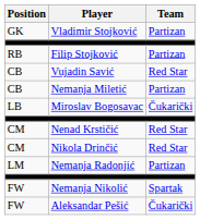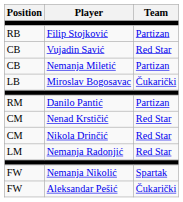 <table class="wikitable">
 <tr>
 <th>Position</th>
 <th>Player</th>
 <th>Team</th>
-</tr>
-<tr>
-<td>GK</td>
-<td> <a href='#'>Vladimir Stojković</a></td>
-<td><a href='#'>Partizan</a></td>
 </tr>
 <tr>
 <td colspan=3 style="background: black"></td>
 </tr>
 <tr>
 <td>RB</td>
 <td> <a href='#'>Filip Stojković</a></td>
 <td><a href='#'>Partizan</a></td>
 </tr>
 <tr>
 <td>CB</td>
 <td> <a href='#'>Vujadin Savić</a></td>
 <td><a href='#'>Red Star</a></td>
 </tr>
 <tr>
 <td>CB</td>
 <td> <a href='#'>Nemanja Miletić</a></td>
 <td><a href='#'>Partizan</a></td>
 </tr>
 <tr>
 <td>LB</td>
 <td> <a href='#'>Miroslav Bogosavac</a></td>
 <td><a href='#'>Čukarički</a></td>
 </tr>
 <tr>
 <td colspan=3 style="background: black"></td>
 </tr>
 <tr>
+<td>RM</td>
+<td> <a href='#'>Danilo Pantić</a></td>
+<td><a href='#'>Partizan</a></td>
+</tr>
+<tr>
 <td>CM</td>
 <td> <a href='#'>Nenad Krstičić</a></td>
 <td><a href='#'>Red Star</a></td>
 </tr>
 <tr>
 <td>CM</td>
 <td> <a href='#'>Nikola Drinčić</a></td>
 <td><a href='#'>Red Star</a></td>
 </tr>
 <tr>
 <td>LM</td>
 <td> <a href='#'>Nemanja Radonjić</a></td>
-<td><a href='#'>Partizan</a></td>
+<td><a href='#'>Red Star</a></td>
 </tr>
 <tr>
 <td colspan=3 style="background: black"></td>
 </tr>
 <tr>
 <td>FW</td>
 <td> <a href='#'>Nemanja Nikolić</a></td>
 <td><a href='#'>Spartak</a></td>
 </tr>
 <tr>
 <td>FW</td>
 <td> <a href='#'>Aleksandar Pešić</a></td>
 <td><a href='#'>Čukarički</a></td>
 </tr>
 </table>
